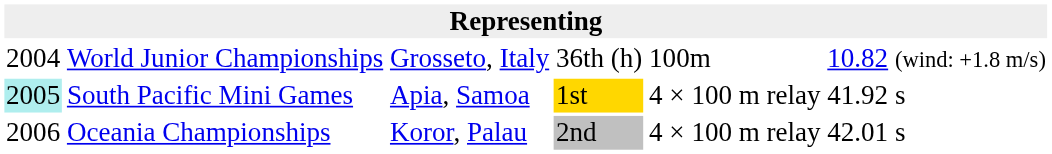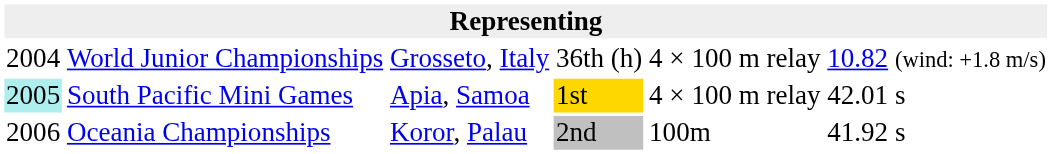 <table>
 <tr>
 <th bgcolor="#eeeeee" colspan="6">Representing </th>
 </tr>
 <tr>
 <td>2004</td>
 <td><a href='#'>World Junior Championships</a></td>
 <td><a href='#'>Grosseto</a>, <a href='#'>Italy</a></td>
 <td>36th (h)</td>
-<td>100m</td>
+<td>4 × 100 m relay</td>
 <td><a href='#'>10.82</a> <small>(wind: +1.8 m/s)</small></td>
 </tr>
 <tr>
 <td style="background: paleturquoise;">2005</td>
 <td><a href='#'>South Pacific Mini Games</a></td>
 <td><a href='#'>Apia</a>, <a href='#'>Samoa</a></td>
 <td bgcolor=gold>1st</td>
 <td>4 × 100 m relay</td>
-<td>41.92 s</td>
+<td>42.01 s</td>
 </tr>
 <tr>
 <td>2006</td>
 <td><a href='#'>Oceania Championships</a></td>
 <td><a href='#'>Koror</a>, <a href='#'>Palau</a></td>
 <td bgcolor=silver>2nd</td>
-<td>4 × 100 m relay</td>
-<td>42.01 s</td>
+<td>100m</td>
+<td>41.92 s</td>
 </tr>
 </table>
